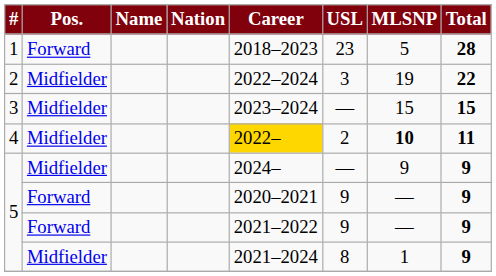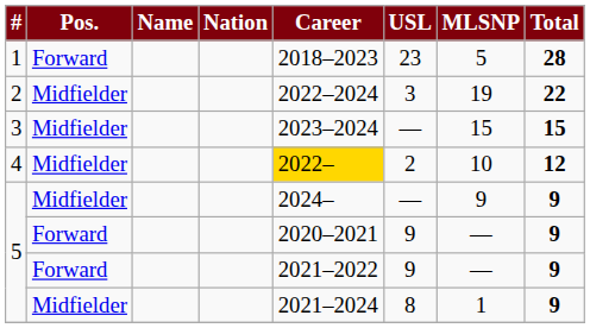 <table class="wikitable sortable" style="text-align:center;">
 <tr>
 <th style="background:#80000B; color:#FFFFFF;" scope="col">#</th>
 <th style="background:#80000B; color:#FFFFFF;" scope="col">Pos.</th>
 <th style="background:#80000B; color:#FFFFFF;" scope="col">Name</th>
 <th style="background:#80000B; color:#FFFFFF;" scope="col">Nation</th>
 <th style="background:#80000B; color:#FFFFFF;" scope="col">Career</th>
 <th style="background:#80000B; color:#FFFFFF;" scope="col">USL</th>
 <th style="background:#80000B; color:#FFFFFF;" scope="col">MLSNP</th>
 <th style="background:#80000B; color:#FFFFFF;" scope="col">Total</th>
 </tr>
 <tr>
 <td>1</td>
 <td style="text-align:left;"><a href='#'>Forward</a></td>
 <td style="text-align:left;"></td>
 <td style="text-align:left;"></td>
 <td style="text-align:left;">2018–2023</td>
 <td>23</td>
 <td>5</td>
 <td><strong>28</strong></td>
 </tr>
 <tr>
 <td>2</td>
 <td style="text-align:left;"><a href='#'>Midfielder</a></td>
 <td style="text-align:left;"></td>
 <td style="text-align:left;"></td>
 <td style="text-align:left;">2022–2024</td>
 <td>3</td>
 <td>19</td>
 <td><strong>22</strong></td>
 </tr>
 <tr>
 <td>3</td>
 <td style="text-align:left;"><a href='#'>Midfielder</a></td>
 <td style="text-align:left;"></td>
 <td style="text-align:left;"></td>
 <td style="text-align:left;">2023–2024</td>
 <td>—</td>
 <td>15</td>
 <td><strong>15</strong></td>
 </tr>
 <tr>
 <td>4</td>
 <td style="text-align:left;"><a href='#'>Midfielder</a></td>
 <td style="text-align:left;"><strong></strong></td>
 <td style="text-align:left;"></td>
 <td style="background: gold; text-align:left;">2022–</td>
 <td>2</td>
-<td><strong>10</strong></td>
-<td><strong>11</strong></td>
+<td>10</td>
+<td><strong>12</strong></td>
 </tr>
 <tr>
 <td rowspan=4>5</td>
 <td style="text-align:left;"><a href='#'>Midfielder</a></td>
 <td style="text-align:left;"><strong></strong></td>
 <td style="text-align:left;"></td>
 <td style="text-align:left;">2024–</td>
 <td>—</td>
 <td>9</td>
 <td><strong>9</strong></td>
 </tr>
 <tr>
 <td style="text-align:left;"><a href='#'>Forward</a></td>
 <td style="text-align:left;"></td>
 <td style="text-align:left;"></td>
 <td style="text-align:left;">2020–2021</td>
 <td>9</td>
 <td>—</td>
 <td><strong>9</strong></td>
 </tr>
 <tr>
 <td style="text-align:left;"><a href='#'>Forward</a></td>
 <td style="text-align:left;"></td>
 <td style="text-align:left;"></td>
 <td style="text-align:left;">2021–2022</td>
 <td>9</td>
 <td>—</td>
 <td><strong>9</strong></td>
 </tr>
 <tr>
 <td style="text-align:left;"><a href='#'>Midfielder</a></td>
 <td style="text-align:left;"></td>
 <td style="text-align:left;"></td>
 <td style="text-align:left;">2021–2024</td>
 <td>8</td>
 <td>1</td>
 <td><strong>9</strong></td>
 </tr>
 <tr>
 </tr>
 </table>
